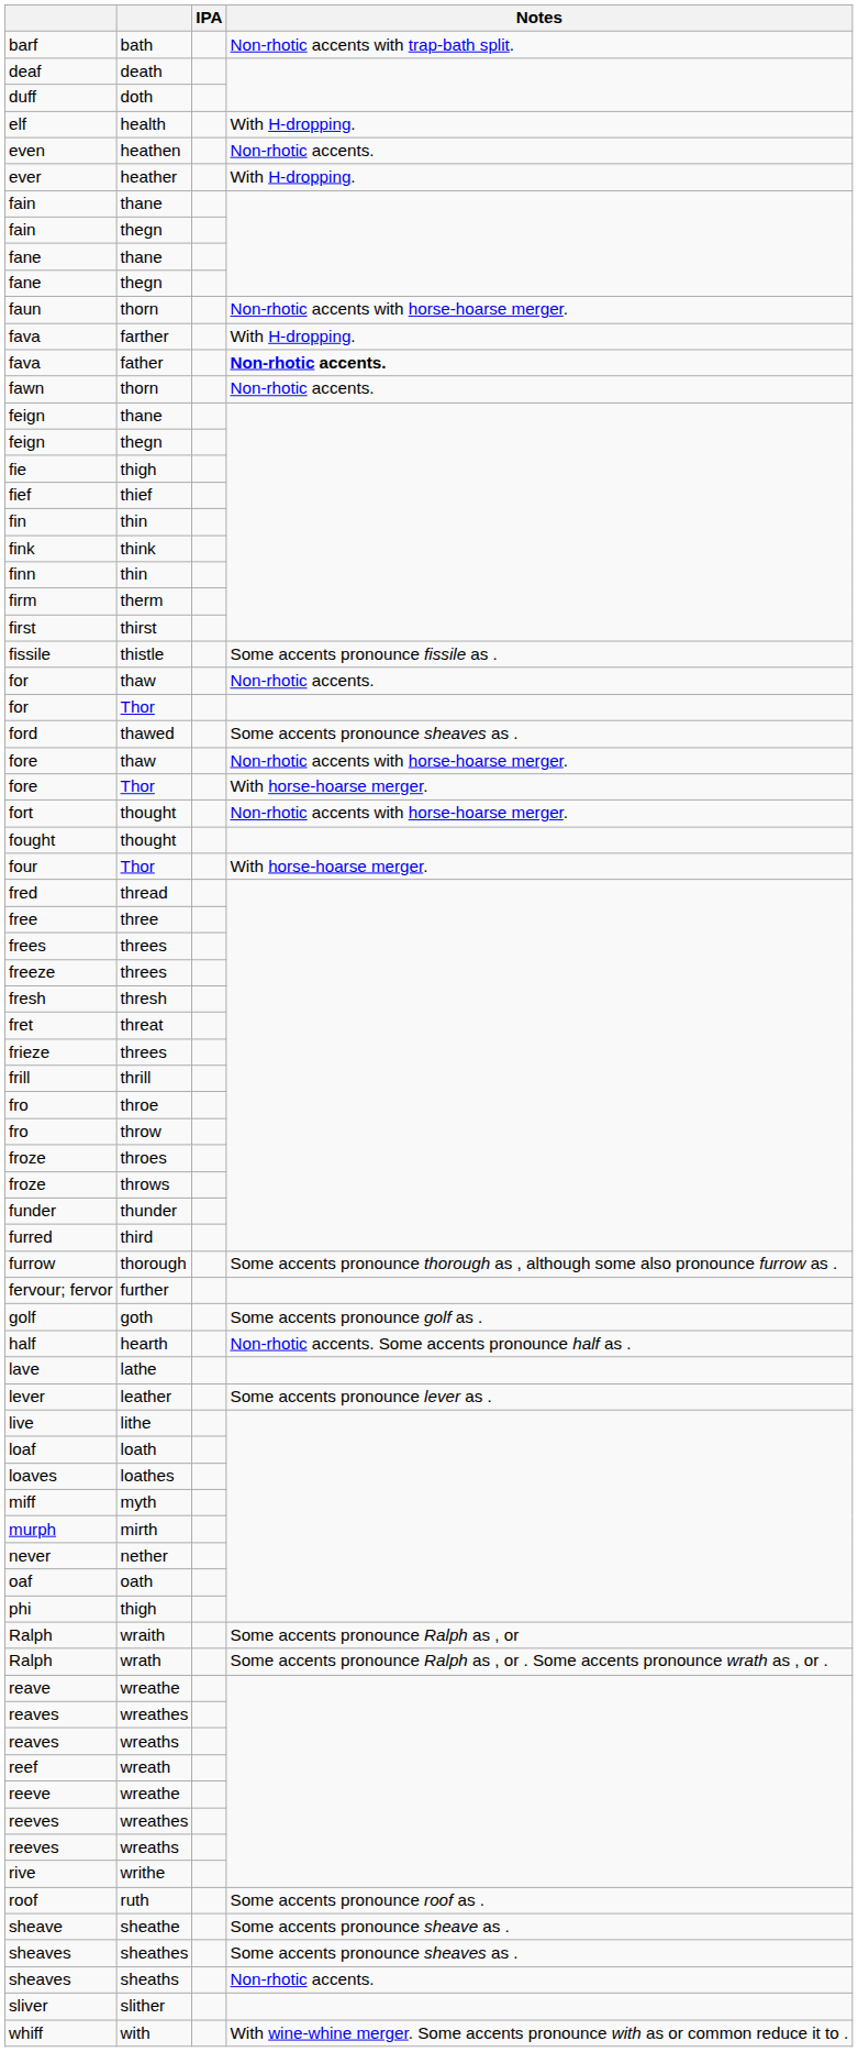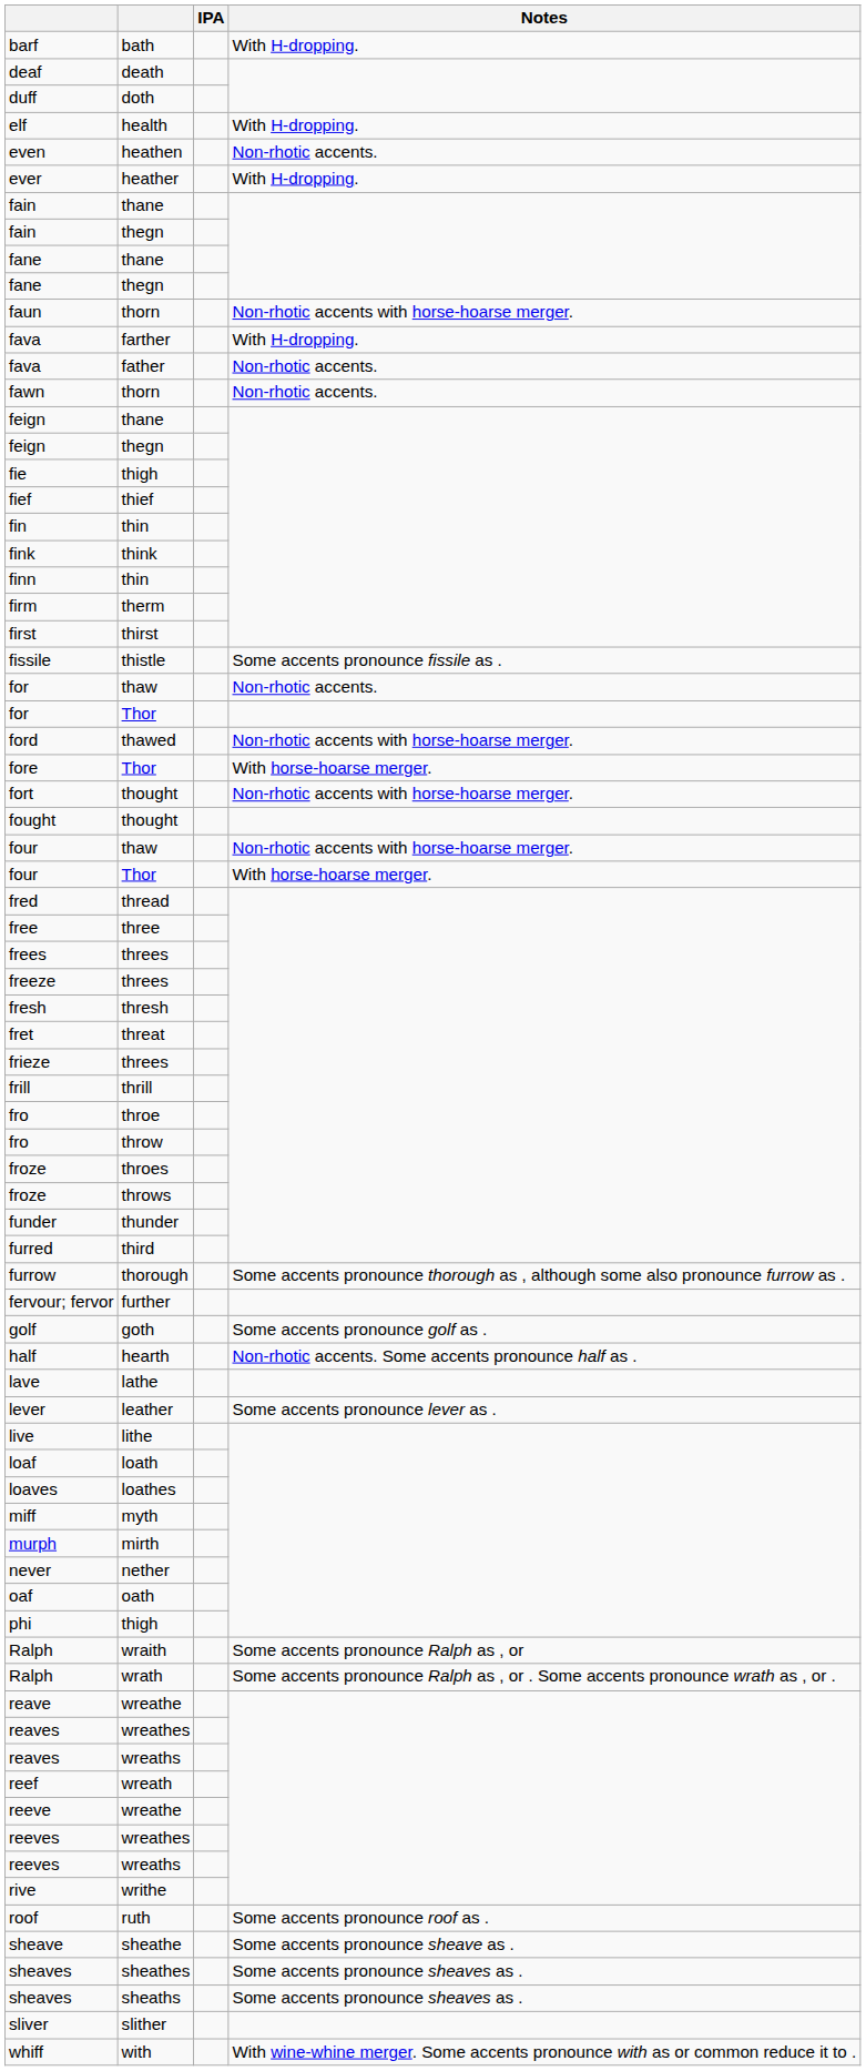 <table class="wikitable sortable">
 <tr>
 <th></th>
 <th></th>
 <th>IPA</th>
 <th>Notes</th>
 </tr>
 <tr>
 <td>barf</td>
 <td>bath</td>
 <td></td>
-<td><a href='#'>Non-rhotic</a> accents with <a href='#'>trap-bath split</a>.</td>
+<td>With <a href='#'>H-dropping</a>.</td>
 </tr>
 <tr>
 <td>deaf</td>
 <td>death</td>
 <td></td>
 </tr>
 <tr>
 <td>duff</td>
 <td>doth</td>
 <td></td>
 </tr>
 <tr>
 <td>elf</td>
 <td>health</td>
 <td></td>
 <td>With <a href='#'>H-dropping</a>.</td>
 </tr>
 <tr>
 <td>even</td>
 <td>heathen</td>
 <td></td>
 <td><a href='#'>Non-rhotic</a> accents.</td>
 </tr>
 <tr>
 <td>ever</td>
 <td>heather</td>
 <td></td>
 <td>With <a href='#'>H-dropping</a>.</td>
 </tr>
 <tr>
 <td>fain</td>
 <td>thane</td>
 <td></td>
 </tr>
 <tr>
 <td>fain</td>
 <td>thegn</td>
 <td></td>
 </tr>
 <tr>
 <td>fane</td>
 <td>thane</td>
 <td></td>
 </tr>
 <tr>
 <td>fane</td>
 <td>thegn</td>
 <td></td>
 </tr>
 <tr>
 <td>faun</td>
 <td>thorn</td>
 <td></td>
 <td><a href='#'>Non-rhotic</a> accents with <a href='#'>horse-hoarse merger</a>.</td>
 </tr>
 <tr>
 <td>fava</td>
 <td>farther</td>
 <td></td>
 <td>With <a href='#'>H-dropping</a>.</td>
 </tr>
 <tr>
 <td>fava</td>
 <td>father</td>
 <td></td>
-<td><strong><a href='#'>Non-rhotic</a> accents.</strong></td>
+<td><a href='#'>Non-rhotic</a> accents.</td>
 </tr>
 <tr>
 <td>fawn</td>
 <td>thorn</td>
 <td></td>
 <td><a href='#'>Non-rhotic</a> accents.</td>
 </tr>
 <tr>
 <td>feign</td>
 <td>thane</td>
 <td></td>
 </tr>
 <tr>
 <td>feign</td>
 <td>thegn</td>
 <td></td>
 </tr>
 <tr>
 <td>fie</td>
 <td>thigh</td>
 <td></td>
 </tr>
 <tr>
 <td>fief</td>
 <td>thief</td>
 <td></td>
 </tr>
 <tr>
 <td>fin</td>
 <td>thin</td>
 <td></td>
 </tr>
 <tr>
 <td>fink</td>
 <td>think</td>
 <td></td>
 </tr>
 <tr>
 <td>finn</td>
 <td>thin</td>
 <td></td>
 </tr>
 <tr>
 <td>firm</td>
 <td>therm</td>
 <td></td>
 </tr>
 <tr>
 <td>first</td>
 <td>thirst</td>
 <td></td>
 </tr>
 <tr>
 <td>fissile</td>
 <td>thistle</td>
 <td></td>
 <td>Some accents pronounce <em>fissile</em> as .</td>
 </tr>
 <tr>
 <td>for</td>
 <td>thaw</td>
 <td></td>
 <td><a href='#'>Non-rhotic</a> accents.</td>
 </tr>
 <tr>
 <td>for</td>
 <td><a href='#'>Thor</a></td>
 <td></td>
 </tr>
 <tr>
 <td>ford</td>
 <td>thawed</td>
 <td></td>
-<td>Some accents pronounce <em>sheaves</em> as .</td>
-</tr>
-<tr>
-<td>fore</td>
-<td>thaw</td>
-<td></td>
 <td><a href='#'>Non-rhotic</a> accents with <a href='#'>horse-hoarse merger</a>.</td>
 </tr>
 <tr>
 <td>fore</td>
 <td><a href='#'>Thor</a></td>
 <td></td>
 <td>With <a href='#'>horse-hoarse merger</a>.</td>
 </tr>
 <tr>
 <td>fort</td>
 <td>thought</td>
 <td></td>
 <td><a href='#'>Non-rhotic</a> accents with <a href='#'>horse-hoarse merger</a>.</td>
 </tr>
 <tr>
 <td>fought</td>
 <td>thought</td>
 <td></td>
+</tr>
+<tr>
+<td>four</td>
+<td>thaw</td>
+<td></td>
+<td><a href='#'>Non-rhotic</a> accents with <a href='#'>horse-hoarse merger</a>.</td>
 </tr>
 <tr>
 <td>four</td>
 <td><a href='#'>Thor</a></td>
 <td></td>
 <td>With <a href='#'>horse-hoarse merger</a>.</td>
 </tr>
 <tr>
 <td>fred</td>
 <td>thread</td>
 <td></td>
 </tr>
 <tr>
 <td>free</td>
 <td>three</td>
 <td></td>
 </tr>
 <tr>
 <td>frees</td>
 <td>threes</td>
 <td></td>
 </tr>
 <tr>
 <td>freeze</td>
 <td>threes</td>
 <td></td>
 </tr>
 <tr>
 <td>fresh</td>
 <td>thresh</td>
 <td></td>
 </tr>
 <tr>
 <td>fret</td>
 <td>threat</td>
 <td></td>
 </tr>
 <tr>
 <td>frieze</td>
 <td>threes</td>
 <td></td>
 </tr>
 <tr>
 <td>frill</td>
 <td>thrill</td>
 <td></td>
 </tr>
 <tr>
 <td>fro</td>
 <td>throe</td>
 <td></td>
 </tr>
 <tr>
 <td>fro</td>
 <td>throw</td>
 <td></td>
 </tr>
 <tr>
 <td>froze</td>
 <td>throes</td>
 <td></td>
 </tr>
 <tr>
 <td>froze</td>
 <td>throws</td>
 <td></td>
 </tr>
 <tr>
 <td>funder</td>
 <td>thunder</td>
 <td></td>
 </tr>
 <tr>
 <td>furred</td>
 <td>third</td>
 <td></td>
 </tr>
 <tr>
 <td>furrow</td>
 <td>thorough</td>
 <td></td>
 <td>Some accents pronounce <em>thorough</em> as , although some also pronounce <em>furrow</em> as .</td>
 </tr>
 <tr>
 <td>fervour; fervor</td>
 <td>further</td>
 <td></td>
 </tr>
 <tr>
 <td>golf</td>
 <td>goth</td>
 <td></td>
 <td>Some accents pronounce <em>golf</em> as .</td>
 </tr>
 <tr>
 <td>half</td>
 <td>hearth</td>
 <td></td>
 <td><a href='#'>Non-rhotic</a> accents. Some accents pronounce <em>half</em> as .</td>
 </tr>
 <tr>
 <td>lave</td>
 <td>lathe</td>
 <td></td>
 </tr>
 <tr>
 <td>lever</td>
 <td>leather</td>
 <td></td>
 <td>Some accents pronounce <em>lever</em> as .</td>
 </tr>
 <tr>
 <td>live</td>
 <td>lithe</td>
 <td></td>
 </tr>
 <tr>
 <td>loaf</td>
 <td>loath</td>
 <td></td>
 </tr>
 <tr>
 <td>loaves</td>
 <td>loathes</td>
 <td></td>
 </tr>
 <tr>
 <td>miff</td>
 <td>myth</td>
 <td></td>
 </tr>
 <tr>
 <td><a href='#'>murph</a></td>
 <td>mirth</td>
 <td></td>
 </tr>
 <tr>
 <td>never</td>
 <td>nether</td>
 <td></td>
 </tr>
 <tr>
 <td>oaf</td>
 <td>oath</td>
 <td></td>
 </tr>
 <tr>
 <td>phi</td>
 <td>thigh</td>
 <td></td>
 </tr>
 <tr>
 <td>Ralph</td>
 <td>wraith</td>
 <td></td>
 <td>Some accents pronounce <em>Ralph</em> as ,  or </td>
 </tr>
 <tr>
 <td>Ralph</td>
 <td>wrath</td>
 <td></td>
 <td>Some accents pronounce <em>Ralph</em> as ,  or .  Some accents pronounce <em>wrath</em> as ,  or .</td>
 </tr>
 <tr>
 <td>reave</td>
 <td>wreathe</td>
 <td></td>
 </tr>
 <tr>
 <td>reaves</td>
 <td>wreathes</td>
 <td></td>
 </tr>
 <tr>
 <td>reaves</td>
 <td>wreaths</td>
 <td></td>
 </tr>
 <tr>
 <td>reef</td>
 <td>wreath</td>
 <td></td>
 </tr>
 <tr>
 <td>reeve</td>
 <td>wreathe</td>
 <td></td>
 </tr>
 <tr>
 <td>reeves</td>
 <td>wreathes</td>
 <td></td>
 </tr>
 <tr>
 <td>reeves</td>
 <td>wreaths</td>
 <td></td>
 </tr>
 <tr>
 <td>rive</td>
 <td>writhe</td>
 <td></td>
 </tr>
 <tr>
 <td>roof</td>
 <td>ruth</td>
 <td></td>
 <td>Some accents pronounce <em>roof</em> as .</td>
 </tr>
 <tr>
 <td>sheave</td>
 <td>sheathe</td>
 <td></td>
 <td>Some accents pronounce <em>sheave</em> as .</td>
 </tr>
 <tr>
 <td>sheaves</td>
 <td>sheathes</td>
 <td></td>
 <td>Some accents pronounce <em>sheaves</em> as .</td>
 </tr>
 <tr>
 <td>sheaves</td>
 <td>sheaths</td>
 <td></td>
-<td><a href='#'>Non-rhotic</a> accents.</td>
+<td>Some accents pronounce <em>sheaves</em> as .</td>
 </tr>
 <tr>
 <td>sliver</td>
 <td>slither</td>
 <td></td>
 </tr>
 <tr>
 <td>whiff</td>
 <td>with</td>
 <td></td>
 <td>With <a href='#'>wine-whine merger</a>.  Some accents pronounce <em>with</em> as  or common reduce it to .</td>
 </tr>
 </table>
